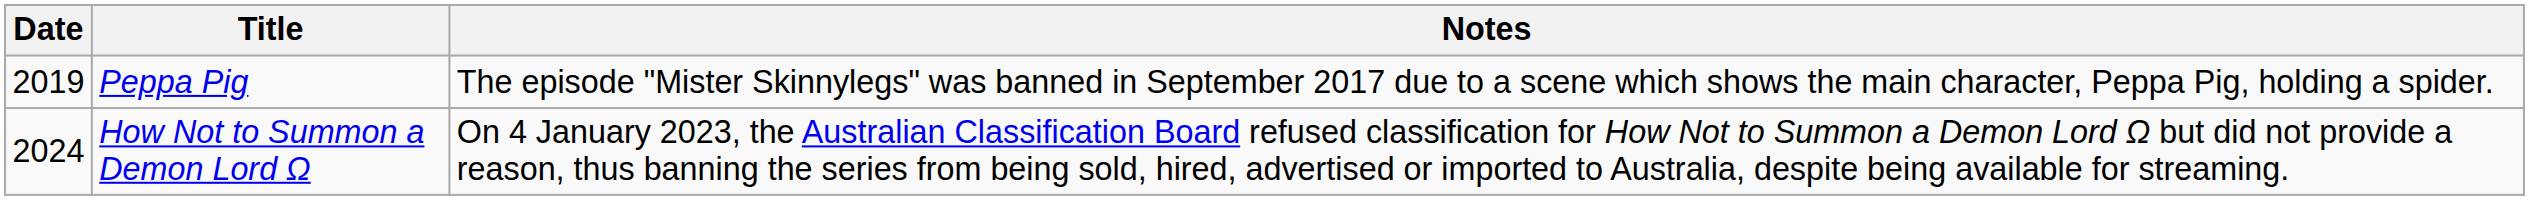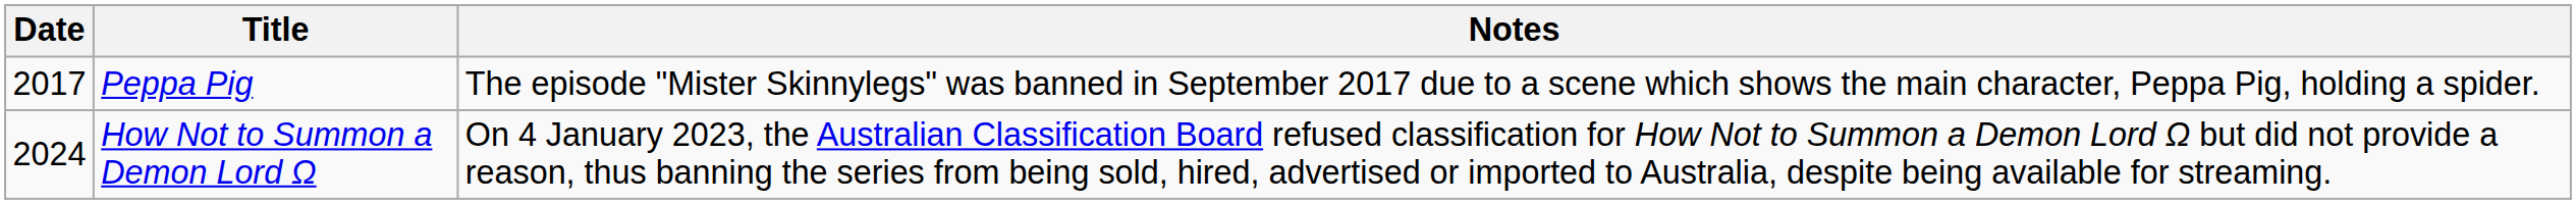 <table class="wikitable sortable">
 <tr>
 <th>Date</th>
 <th>Title</th>
 <th>Notes</th>
 </tr>
 <tr>
-<td>2019</td>
+<td>2017</td>
 <td><em><a href='#'>Peppa Pig</a></em></td>
 <td>The episode "Mister Skinnylegs" was banned in September 2017 due to a scene which shows the main character, Peppa Pig, holding a spider.</td>
 </tr>
 <tr>
 <td>2024</td>
 <td><em><a href='#'>How Not to Summon a Demon Lord Ω</a></em></td>
 <td>On 4 January 2023, the <a href='#'>Australian Classification Board</a> refused classification for <em>How Not to Summon a Demon Lord Ω</em> but did not provide a reason, thus banning the series from being sold, hired, advertised or imported to Australia, despite being available for streaming.</td>
 </tr>
 </table>
